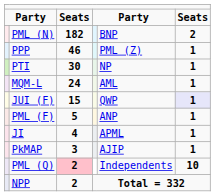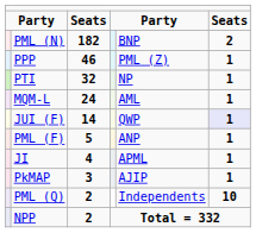 <table class ="wikitable floatright">
 <tr>
 <td colspan=8></td>
 </tr>
 <tr>
 <td colspan=2 style="text-align: center"><strong>Party</strong></td>
 <td style="text-align: center"><strong>Seats</strong></td>
 <td colspan=2 style="text-align: center"><strong>Party</strong></td>
 <td style="text-align: center"><strong>Seats</strong></td>
 </tr>
 <tr>
 <td bgcolor="#FFEBEE"></td>
 <td><a href='#'>PML (N)</a></td>
 <td style="text-align: center"><strong>182</strong></td>
 <td bgcolor="#E1F5FE"></td>
 <td><a href='#'>BNP</a></td>
 <td style="text-align: center"><strong>2</strong></td>
 </tr>
 <tr>
 <td bgcolor="#E3F2FD"></td>
 <td><a href='#'>PPP</a></td>
 <td style="text-align: center"><strong>46</strong></td>
 <td bgcolor="#E0F7FA"></td>
 <td><a href='#'>PML (Z)</a></td>
 <td style="text-align: center"><strong>1</strong></td>
 </tr>
 <tr>
 <td bgcolor="#D0F0C0"></td>
 <td><a href='#'>PTI</a></td>
-<td style="text-align: center"><strong>30</strong></td>
+<td style="text-align: center"><strong>32</strong></td>
 <td bgcolor="#E8F5E9"></td>
 <td><a href='#'>NP</a></td>
 <td style="text-align: center"><strong>1</strong></td>
 </tr>
 <tr>
 <td bgcolor="#F3E5F5"></td>
 <td><a href='#'>MQM-L</a></td>
 <td style="text-align: center"><strong>24</strong></td>
 <td bgcolor="#F1F8E9"></td>
 <td><a href='#'>AML</a></td>
 <td style="text-align: center"><strong>1</strong></td>
 </tr>
 <tr>
 <td bgcolor="#FFFDE7"></td>
 <td><a href='#'>JUI (F)</a></td>
-<td style="text-align: center"><strong>15</strong></td>
+<td style="text-align: center"><strong>14</strong></td>
 <td bgcolor="#F9FBE7"></td>
 <td><a href='#'>QWP</a></td>
 <td style="background: lavender; text-align: center"><strong>1</strong></td>
 </tr>
 <tr>
 <td bgcolor="#FBE9E7"></td>
 <td><a href='#'>PML (F)</a></td>
 <td style="text-align: center"><strong>5</strong></td>
 <td bgcolor="#FFF8E1"></td>
 <td><a href='#'>ANP</a></td>
 <td style="text-align: center"><strong>1</strong></td>
 </tr>
 <tr>
 <td bgcolor="#FCE4EC"></td>
 <td><a href='#'>JI</a></td>
 <td style="text-align: center"><strong>4</strong></td>
 <td bgcolor="#ECEFF1"></td>
 <td><a href='#'>APML</a></td>
 <td style="text-align: center"><strong>1</strong></td>
 </tr>
 <tr>
 <td bgcolor="#FCE4EC"></td>
 <td><a href='#'>PkMAP</a></td>
 <td style="text-align: center"><strong>3</strong></td>
 <td bgcolor="#ECEFF1"></td>
 <td><a href='#'>AJIP</a></td>
 <td style="text-align: center"><strong>1</strong></td>
 </tr>
 <tr>
 <td bgcolor="#EDE7F6"></td>
 <td><a href='#'>PML (Q)</a></td>
-<td style="background: pink; text-align: center"><strong>2</strong></td>
+<td style="text-align: center"><strong>2</strong></td>
 <td bgcolor="white"></td>
 <td><a href='#'>Independents</a></td>
 <td style="text-align: center"><strong>10</strong></td>
 </tr>
 <tr>
 <td bgcolor="#E8EAF6"></td>
 <td><a href='#'>NPP</a></td>
 <td style="text-align: center"><strong>2</strong></td>
 <td colspan=4 style="text-align: center"><strong>Total = 332</strong></td>
 </tr>
 </table>
